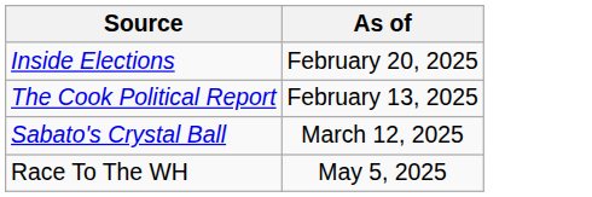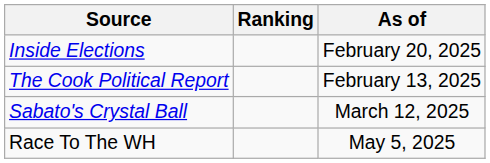 <table class="wikitable" style=text-align:center>
 <tr>
 <th>Source</th>
+<th>Ranking</th>
 <th>As of</th>
 </tr>
 <tr>
 <td align="left"><em><a href='#'>Inside Elections</a></em></td>
+<td></td>
 <td>February 20, 2025</td>
 </tr>
 <tr>
 <td align="left"><em><a href='#'>The Cook Political Report</a></em></td>
+<td></td>
 <td>February 13, 2025</td>
 </tr>
 <tr>
 <td align="left"><em><a href='#'>Sabato's Crystal Ball</a></em></td>
+<td></td>
 <td>March 12, 2025</td>
 </tr>
 <tr>
 <td align="left">Race To The WH</td>
+<td></td>
 <td>May 5, 2025</td>
 </tr>
 </table>
